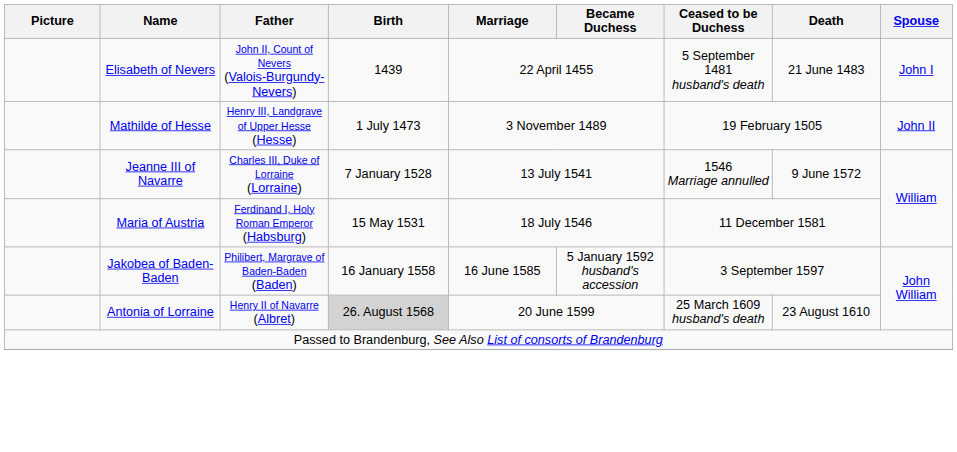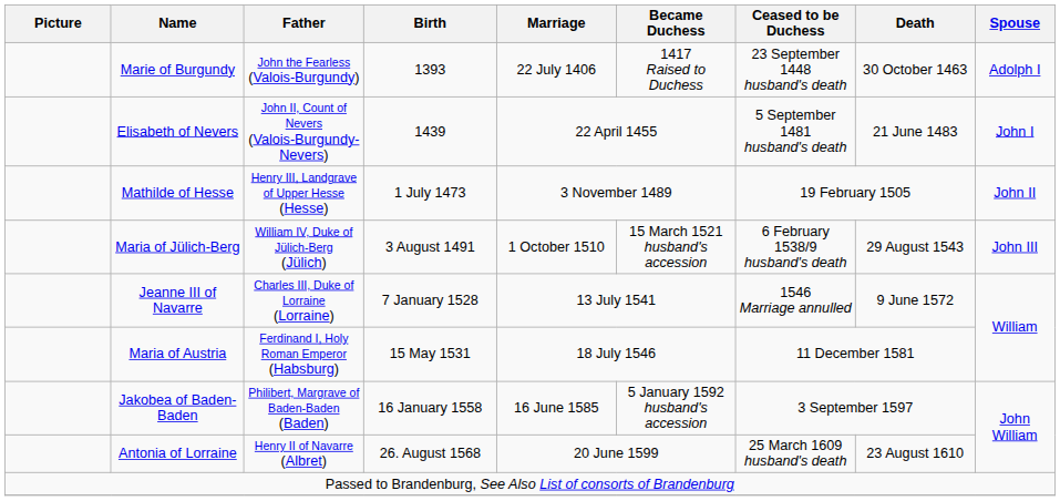 <table width=95% class="wikitable">
 <tr>
 <th width = "8%">Picture</th>
 <th width = "10%">Name</th>
 <th width = "9%">Father</th>
 <th width = "10%">Birth</th>
 <th width = "9%">Marriage</th>
 <th width = "9%">Became Duchess</th>
 <th width = "9%">Ceased to be Duchess</th>
 <th width = "9%">Death</th>
 <th width = "6%"><a href='#'>Spouse</a></th>
+</tr>
+<tr>
+<td align="center"></td>
+<td align="center"><a href='#'>Marie of Burgundy</a><br></td>
+<td align="center"><small><a href='#'>John the Fearless</a></small><br> (<a href='#'>Valois-Burgundy</a>)</td>
+<td align="center">1393</td>
+<td align="center">22 July 1406</td>
+<td align="center">1417<br><em>Raised to Duchess</em></td>
+<td align="center">23 September 1448<br><em>husband's death</em></td>
+<td align="center">30 October 1463</td>
+<td align="center"><a href='#'>Adolph I</a></td>
 </tr>
 <tr>
 <td align="center"></td>
 <td align="center"><a href='#'>Elisabeth of Nevers</a><br></td>
 <td align="center"><small><a href='#'>John II, Count of Nevers</a></small><br> (<a href='#'>Valois-Burgundy-Nevers</a>)</td>
 <td align="center">1439</td>
 <td align="center" colspan="2">22 April 1455</td>
 <td align="center">5 September 1481<br><em>husband's death</em></td>
 <td align="center">21 June 1483</td>
 <td align="center"><a href='#'>John I</a></td>
 </tr>
 <tr>
 <td align="center"></td>
 <td align="center"><a href='#'>Mathilde of Hesse</a><br></td>
 <td align="center"><small><a href='#'>Henry III, Landgrave of Upper Hesse</a></small><br> (<a href='#'>Hesse</a>)</td>
 <td align="center">1 July 1473</td>
 <td align="center" colspan="2">3 November 1489</td>
 <td align="center" colspan="2">19 February 1505</td>
 <td align="center"><a href='#'>John II</a></td>
+</tr>
+<tr>
+<td align="center"></td>
+<td align="center"><a href='#'>Maria of Jülich-Berg</a><br></td>
+<td align="center"><small><a href='#'>William IV, Duke of Jülich-Berg</a></small><br> (<a href='#'>Jülich</a>)</td>
+<td align="center">3 August 1491</td>
+<td align="center">1 October 1510</td>
+<td align="center">15 March 1521<br><em>husband's accession</em></td>
+<td align="center">6 February 1538/9<br><em>husband's death</em></td>
+<td align="center">29 August 1543</td>
+<td align="center"><a href='#'>John III</a></td>
 </tr>
 <tr>
 <td align="center"></td>
 <td align="center"><a href='#'>Jeanne III of Navarre</a><br></td>
 <td align="center"><small><a href='#'>Charles III, Duke of Lorraine</a></small><br> (<a href='#'>Lorraine</a>)</td>
 <td align="center">7 January 1528</td>
 <td align="center" colspan="2">13 July 1541</td>
 <td align="center">1546<br><em>Marriage annulled</em></td>
 <td align="center">9 June 1572</td>
 <td align="center" rowspan="2"><a href='#'>William</a></td>
 </tr>
 <tr>
 <td align="center"></td>
 <td align="center"><a href='#'>Maria of Austria</a><br></td>
 <td align="center"><small><a href='#'>Ferdinand I, Holy Roman Emperor</a></small><br> (<a href='#'>Habsburg</a>)</td>
 <td align="center">15 May 1531</td>
 <td align="center" colspan="2">18 July 1546</td>
 <td align="center" colspan="2">11 December 1581</td>
 </tr>
 <tr>
 <td align="center"></td>
 <td align="center"><a href='#'>Jakobea of Baden-Baden</a><br></td>
 <td align="center"><small><a href='#'>Philibert, Margrave of Baden-Baden</a></small><br> (<a href='#'>Baden</a>)</td>
 <td align="center">16 January 1558</td>
 <td align="center">16 June 1585</td>
 <td align="center">5 January 1592<br><em>husband's accession</em></td>
 <td align="center" colspan="2">3 September 1597</td>
 <td align="center" rowspan="2"><a href='#'>John William</a></td>
 </tr>
 <tr>
 <td align="center"></td>
 <td align="center"><a href='#'>Antonia of Lorraine</a><br></td>
 <td align="center"><small><a href='#'>Henry II of Navarre</a></small><br> (<a href='#'>Albret</a>)</td>
-<td align="center" style="background: lightgrey;">26. August 1568</td>
+<td align="center">26. August 1568</td>
 <td align="center" colspan="2">20 June 1599</td>
 <td align="center">25 March 1609<br><em>husband's death</em></td>
 <td align="center">23 August 1610</td>
 </tr>
 <tr>
 <td align="center" colspan="9">Passed to Brandenburg, <em>See Also <a href='#'>List of consorts of Brandenburg</a></em></td>
 </tr>
 <tr>
 </tr>
 </table>
